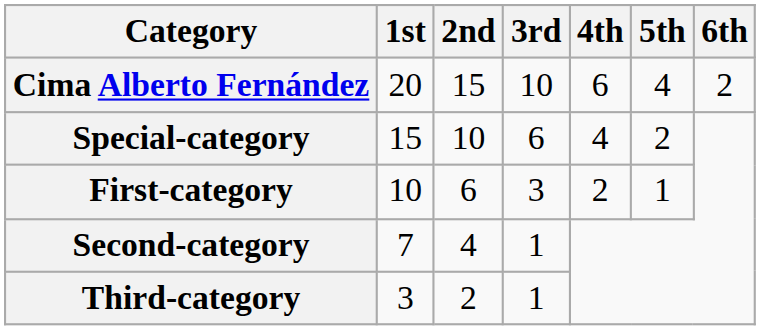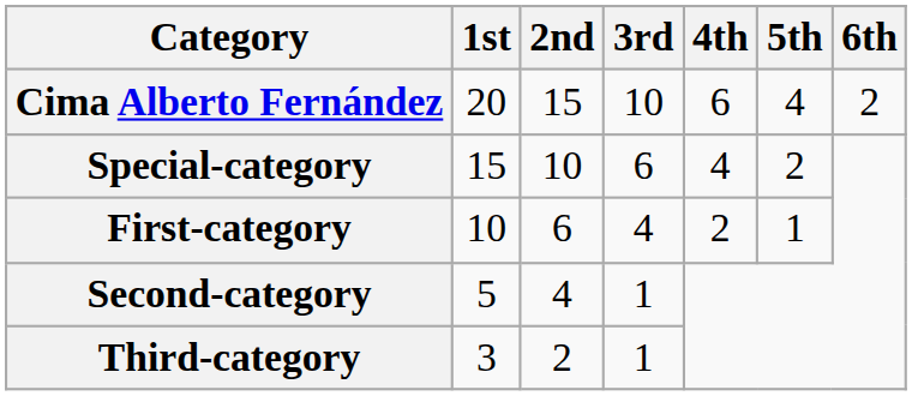 <table class="wikitable plainrowheaders floatright" style="text-align: center;">
 <tr>
 <th scope=col>Category</th>
 <th scope=col>1st</th>
 <th scope=col>2nd</th>
 <th scope=col>3rd</th>
 <th scope=col>4th</th>
 <th scope=col>5th</th>
 <th scope=col>6th</th>
 </tr>
 <tr>
 <th scope="row">Cima <a href='#'>Alberto Fernández</a></th>
 <td>20</td>
 <td>15</td>
 <td>10</td>
 <td>6</td>
 <td>4</td>
 <td>2</td>
 </tr>
 <tr>
 <th scope="row">Special-category</th>
 <td>15</td>
 <td>10</td>
 <td>6</td>
 <td>4</td>
 <td>2</td>
 </tr>
 <tr>
 <th scope="row">First-category</th>
 <td>10</td>
 <td>6</td>
-<td>3</td>
+<td>4</td>
 <td>2</td>
 <td>1</td>
 </tr>
 <tr>
 <th scope="row">Second-category</th>
-<td>7</td>
+<td>5</td>
 <td>4</td>
 <td>1</td>
 </tr>
 <tr>
 <th scope="row">Third-category</th>
 <td>3</td>
 <td>2</td>
 <td>1</td>
 </tr>
 </table>
